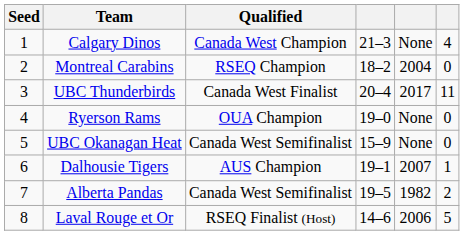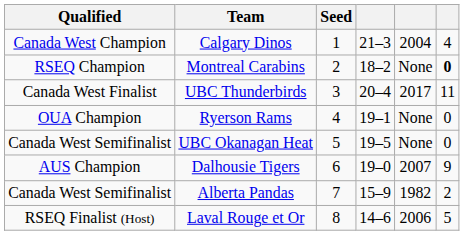 <table class="wikitable sortable" style="text-align: center;">
 <tr bgcolor="#efefef" align=center>
+<th align=left>Qualified</th>
+<th align=left>Team</th>
 <th align=left>Seed</th>
-<th align=left>Team</th>
-<th align=left>Qualified</th>
 <th align=left></th>
 <th align=left></th>
 <th align=left></th>
 </tr>
 <tr align=center>
+<td><a href='#'>Canada West</a> Champion</td>
+<td><a href='#'>Calgary Dinos</a></td>
 <td>1</td>
-<td><a href='#'>Calgary Dinos</a></td>
-<td><a href='#'>Canada West</a> Champion</td>
 <td>21–3</td>
-<td>None</td>
+<td>2004</td>
 <td>4</td>
 </tr>
 <tr align=center>
+<td><a href='#'>RSEQ</a> Champion</td>
+<td><a href='#'>Montreal Carabins</a></td>
 <td>2</td>
-<td><a href='#'>Montreal Carabins</a></td>
-<td><a href='#'>RSEQ</a> Champion</td>
 <td>18–2</td>
-<td>2004</td>
-<td>0</td>
+<td>None</td>
+<td><strong>0</strong></td>
 </tr>
 <tr align=center>
+<td>Canada West Finalist</td>
+<td><a href='#'>UBC Thunderbirds</a></td>
 <td>3</td>
-<td><a href='#'>UBC Thunderbirds</a></td>
-<td>Canada West Finalist</td>
 <td>20–4</td>
 <td>2017</td>
 <td>11</td>
 </tr>
 <tr align=center>
+<td><a href='#'>OUA</a> Champion</td>
+<td><a href='#'>Ryerson Rams</a></td>
 <td>4</td>
-<td><a href='#'>Ryerson Rams</a></td>
-<td><a href='#'>OUA</a> Champion</td>
-<td>19–0</td>
+<td>19–1</td>
 <td>None</td>
 <td>0</td>
 </tr>
 <tr align=center>
+<td>Canada West Semifinalist</td>
+<td><a href='#'>UBC Okanagan Heat</a></td>
 <td>5</td>
-<td><a href='#'>UBC Okanagan Heat</a></td>
-<td>Canada West Semifinalist</td>
-<td>15–9</td>
+<td>19–5</td>
 <td>None</td>
 <td>0</td>
 </tr>
 <tr align=center>
+<td><a href='#'>AUS</a> Champion</td>
+<td><a href='#'>Dalhousie Tigers</a></td>
 <td>6</td>
-<td><a href='#'>Dalhousie Tigers</a></td>
-<td><a href='#'>AUS</a> Champion</td>
-<td>19–1</td>
+<td>19–0</td>
 <td>2007</td>
-<td>1</td>
+<td>9</td>
 </tr>
 <tr align=center>
+<td>Canada West Semifinalist</td>
+<td><a href='#'>Alberta Pandas</a></td>
 <td>7</td>
-<td><a href='#'>Alberta Pandas</a></td>
-<td>Canada West Semifinalist</td>
-<td>19–5</td>
+<td>15–9</td>
 <td>1982</td>
 <td>2</td>
 </tr>
 <tr align=center>
+<td>RSEQ Finalist <small>(Host)</small></td>
+<td><a href='#'>Laval Rouge et Or</a></td>
 <td>8</td>
-<td><a href='#'>Laval Rouge et Or</a></td>
-<td>RSEQ Finalist <small>(Host)</small></td>
 <td>14–6</td>
 <td>2006</td>
 <td>5</td>
 </tr>
 </table>
